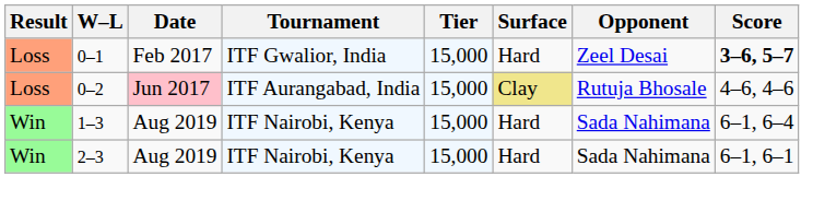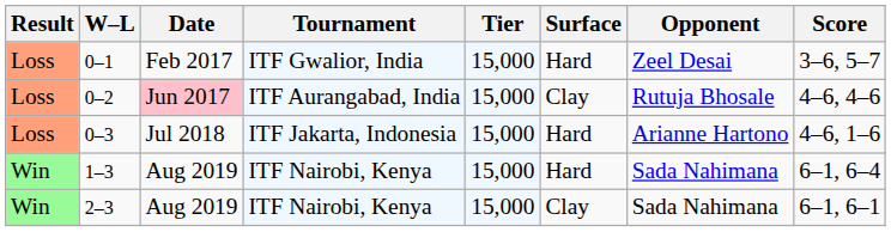 <table class="sortable wikitable">
 <tr>
 <th>Result</th>
 <th class="unsortable">W–L</th>
 <th>Date</th>
 <th>Tournament</th>
 <th>Tier</th>
 <th>Surface</th>
 <th>Opponent</th>
 <th class="unsortable">Score</th>
 </tr>
 <tr>
 <td bgcolor="FFA07A">Loss</td>
 <td><small>0–1</small></td>
 <td>Feb 2017</td>
 <td style="background:#f0f8ff;">ITF Gwalior, India</td>
 <td style="background:#f0f8ff;">15,000</td>
 <td>Hard</td>
 <td> <a href='#'>Zeel Desai</a></td>
-<td><strong>3–6, 5–7</strong></td>
+<td>3–6, 5–7</td>
 </tr>
 <tr>
 <td bgcolor="FFA07A">Loss</td>
 <td><small>0–2</small></td>
 <td style="background: pink;">Jun 2017</td>
 <td style="background:#f0f8ff;">ITF Aurangabad, India</td>
 <td style="background:#f0f8ff;">15,000</td>
-<td style="background: khaki;">Clay</td>
+<td>Clay</td>
 <td> <a href='#'>Rutuja Bhosale</a></td>
 <td>4–6, 4–6</td>
+</tr>
+<tr>
+<td bgcolor="FFA07A">Loss</td>
+<td><small>0–3</small></td>
+<td>Jul 2018</td>
+<td style="background:#f0f8ff;">ITF Jakarta, Indonesia</td>
+<td style="background:#f0f8ff;">15,000</td>
+<td>Hard</td>
+<td> <a href='#'>Arianne Hartono</a></td>
+<td>4–6, 1–6</td>
 </tr>
 <tr>
 <td style="background:#98fb98;">Win</td>
 <td><small>1–3</small></td>
 <td>Aug 2019</td>
 <td style="background:#f0f8ff;">ITF Nairobi, Kenya</td>
 <td style="background:#f0f8ff;">15,000</td>
 <td>Hard</td>
 <td> <a href='#'>Sada Nahimana</a></td>
 <td>6–1, 6–4</td>
 </tr>
 <tr>
 <td style="background:#98fb98;">Win</td>
 <td><small>2–3</small></td>
 <td>Aug 2019</td>
 <td style="background:#f0f8ff;">ITF Nairobi, Kenya</td>
 <td style="background:#f0f8ff;">15,000</td>
-<td>Hard</td>
+<td>Clay</td>
 <td> Sada Nahimana</td>
 <td>6–1, 6–1</td>
 </tr>
 </table>
